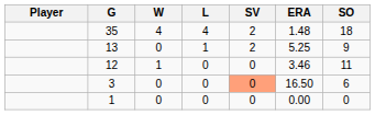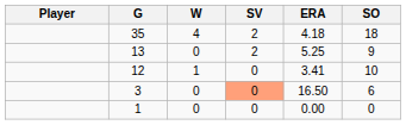 <table class="wikitable sortable">
 <tr>
 <th bgcolor="#DDDDFF" width="16%">Player</th>
 <th bgcolor="#DDDDFF" width="9%">G</th>
 <th bgcolor="#DDDDFF" width="9%">W</th>
-<th bgcolor="#DDDDFF" width="9%">L</th>
 <th bgcolor="#DDDDFF" width="9%">SV</th>
 <th bgcolor="#DDDDFF" width="9%">ERA</th>
 <th bgcolor="#DDDDFF" width="9%">SO</th>
 </tr>
 <tr align="center">
 <td></td>
 <td>35</td>
 <td>4</td>
-<td>4</td>
 <td>2</td>
-<td>1.48</td>
+<td>4.18</td>
 <td>18</td>
 </tr>
 <tr align="center">
 <td></td>
 <td>13</td>
 <td>0</td>
-<td>1</td>
 <td>2</td>
 <td>5.25</td>
 <td>9</td>
 </tr>
 <tr align="center">
 <td></td>
 <td>12</td>
 <td>1</td>
 <td>0</td>
-<td>0</td>
-<td>3.46</td>
-<td>11</td>
+<td>3.41</td>
+<td>10</td>
 </tr>
 <tr align="center">
 <td></td>
 <td>3</td>
-<td>0</td>
 <td>0</td>
 <td style="background: lightsalmon;">0</td>
 <td>16.50</td>
 <td>6</td>
 </tr>
 <tr align="center">
 <td></td>
 <td>1</td>
 <td>0</td>
 <td>0</td>
-<td>0</td>
 <td>0.00</td>
 <td>0</td>
 </tr>
 </table>
